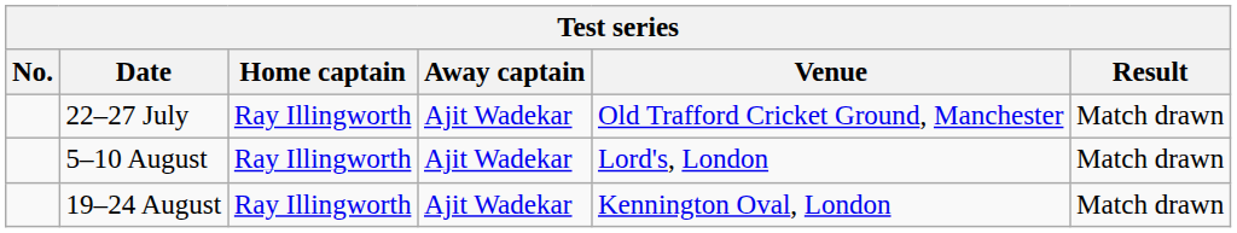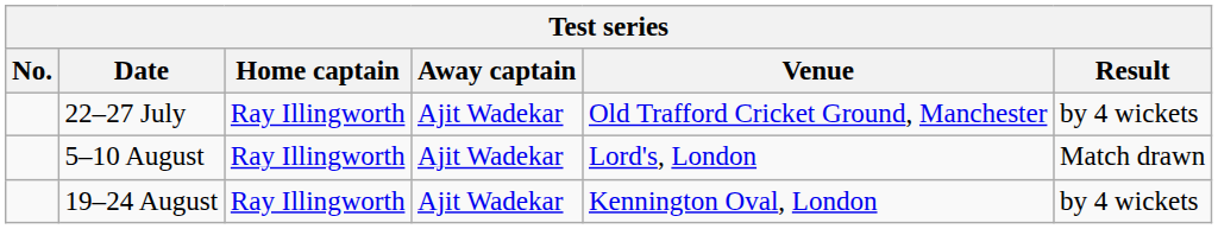 <table class="wikitable">
 <tr>
 <th colspan="9">Test series</th>
 </tr>
 <tr>
 <th>No.</th>
 <th>Date</th>
 <th>Home captain</th>
 <th>Away captain</th>
 <th>Venue</th>
 <th>Result</th>
 </tr>
 <tr>
 <td></td>
 <td>22–27 July</td>
 <td><a href='#'>Ray Illingworth</a></td>
 <td><a href='#'>Ajit Wadekar</a></td>
 <td><a href='#'>Old Trafford Cricket Ground</a>, <a href='#'>Manchester</a></td>
-<td>Match drawn</td>
+<td> by 4 wickets</td>
 </tr>
 <tr>
 <td></td>
 <td>5–10 August</td>
 <td><a href='#'>Ray Illingworth</a></td>
 <td><a href='#'>Ajit Wadekar</a></td>
 <td><a href='#'>Lord's</a>, <a href='#'>London</a></td>
 <td>Match drawn</td>
 </tr>
 <tr>
 <td></td>
 <td>19–24 August</td>
 <td><a href='#'>Ray Illingworth</a></td>
 <td><a href='#'>Ajit Wadekar</a></td>
 <td><a href='#'>Kennington Oval</a>, <a href='#'>London</a></td>
-<td>Match drawn</td>
+<td> by 4 wickets</td>
 </tr>
 </table>
